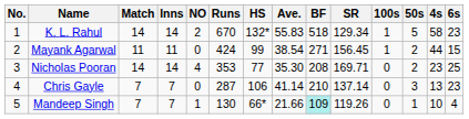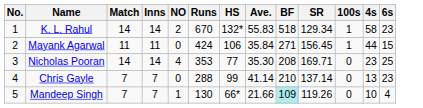 <table class="wikitable sortable" style="text-align: center;">
 <tr>
 <th>No.</th>
 <th>Name</th>
 <th>Match</th>
 <th>Inns</th>
 <th>NO</th>
 <th>Runs</th>
 <th>HS</th>
 <th>Ave.</th>
 <th>BF</th>
 <th>SR</th>
 <th>100s</th>
-<th>50s</th>
 <th>4s</th>
 <th>6s</th>
 </tr>
 <tr>
 <td>1</td>
 <td><a href='#'>K. L. Rahul</a></td>
 <td>14</td>
 <td>14</td>
 <td>2</td>
 <td>670</td>
 <td>132*</td>
 <td>55.83</td>
 <td>518</td>
 <td>129.34</td>
 <td>1</td>
-<td>5</td>
 <td>58</td>
 <td>23</td>
 </tr>
 <tr>
 <td>2</td>
 <td><a href='#'>Mayank Agarwal</a></td>
 <td>11</td>
 <td>11</td>
 <td>0</td>
 <td>424</td>
-<td>99</td>
-<td>38.54</td>
+<td>106</td>
+<td>35.84</td>
 <td>271</td>
 <td>156.45</td>
 <td>1</td>
-<td>2</td>
 <td>44</td>
 <td>15</td>
 </tr>
 <tr>
 <td>3</td>
 <td><a href='#'>Nicholas Pooran</a></td>
 <td>14</td>
 <td>14</td>
 <td>4</td>
 <td>353</td>
 <td>77</td>
 <td>35.30</td>
 <td>208</td>
 <td>169.71</td>
 <td>0</td>
-<td>2</td>
 <td>23</td>
 <td>25</td>
 </tr>
 <tr>
 <td>4</td>
 <td><a href='#'>Chris Gayle</a></td>
 <td>7</td>
 <td>7</td>
 <td>0</td>
-<td>287</td>
-<td>106</td>
+<td>288</td>
+<td>99</td>
 <td>41.14</td>
 <td>210</td>
 <td>137.14</td>
 <td>0</td>
-<td>3</td>
 <td>13</td>
 <td>23</td>
 </tr>
 <tr>
 <td>5</td>
 <td><a href='#'>Mandeep Singh</a></td>
 <td>7</td>
 <td>7</td>
 <td>1</td>
 <td>130</td>
 <td>66*</td>
 <td>21.66</td>
 <td style="background: paleturquoise;">109</td>
 <td>119.26</td>
 <td>0</td>
-<td>1</td>
 <td>10</td>
 <td>4</td>
 </tr>
 </table>
